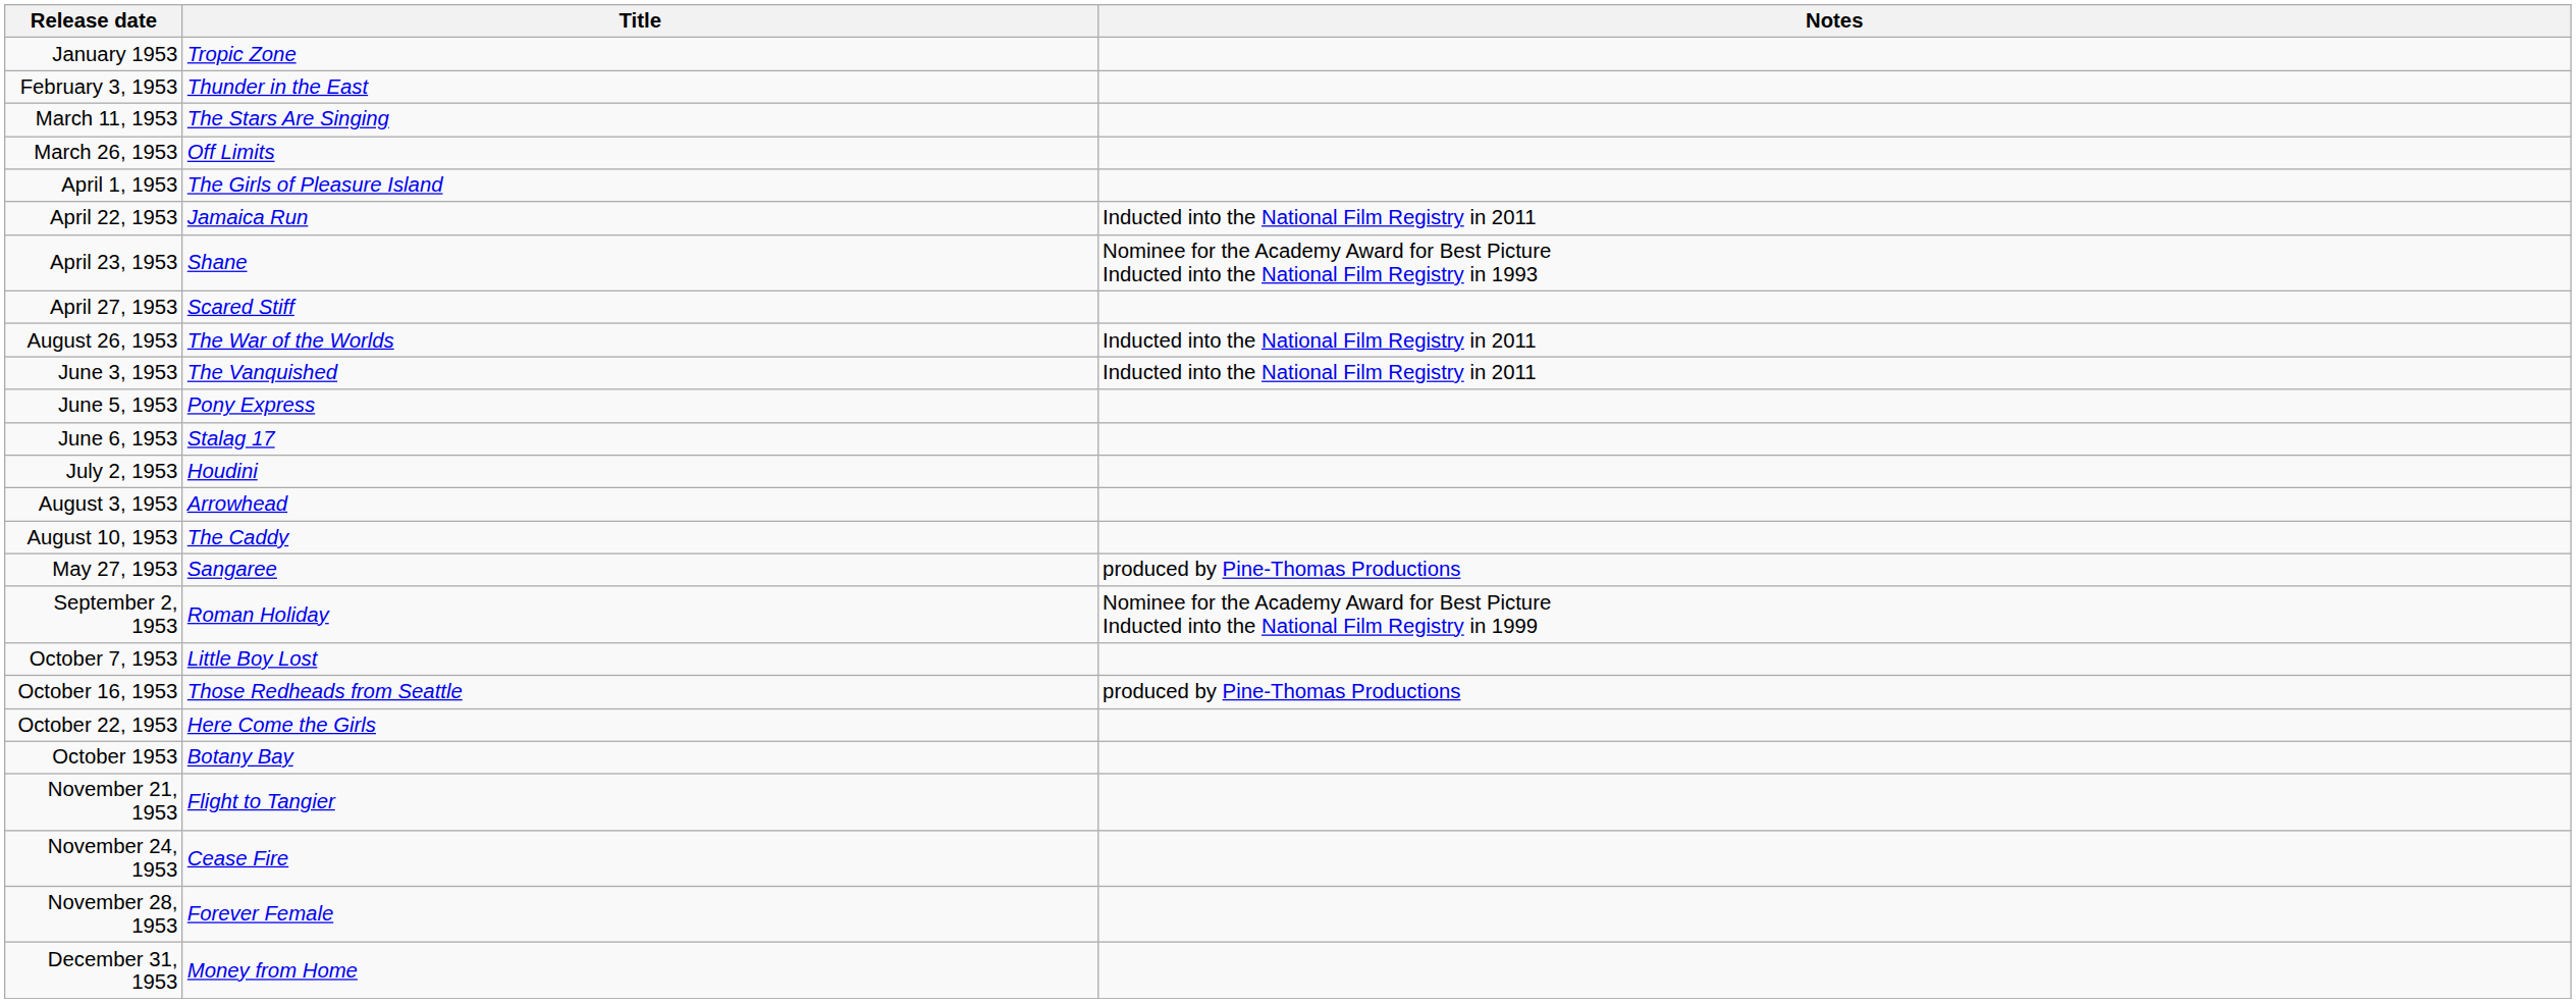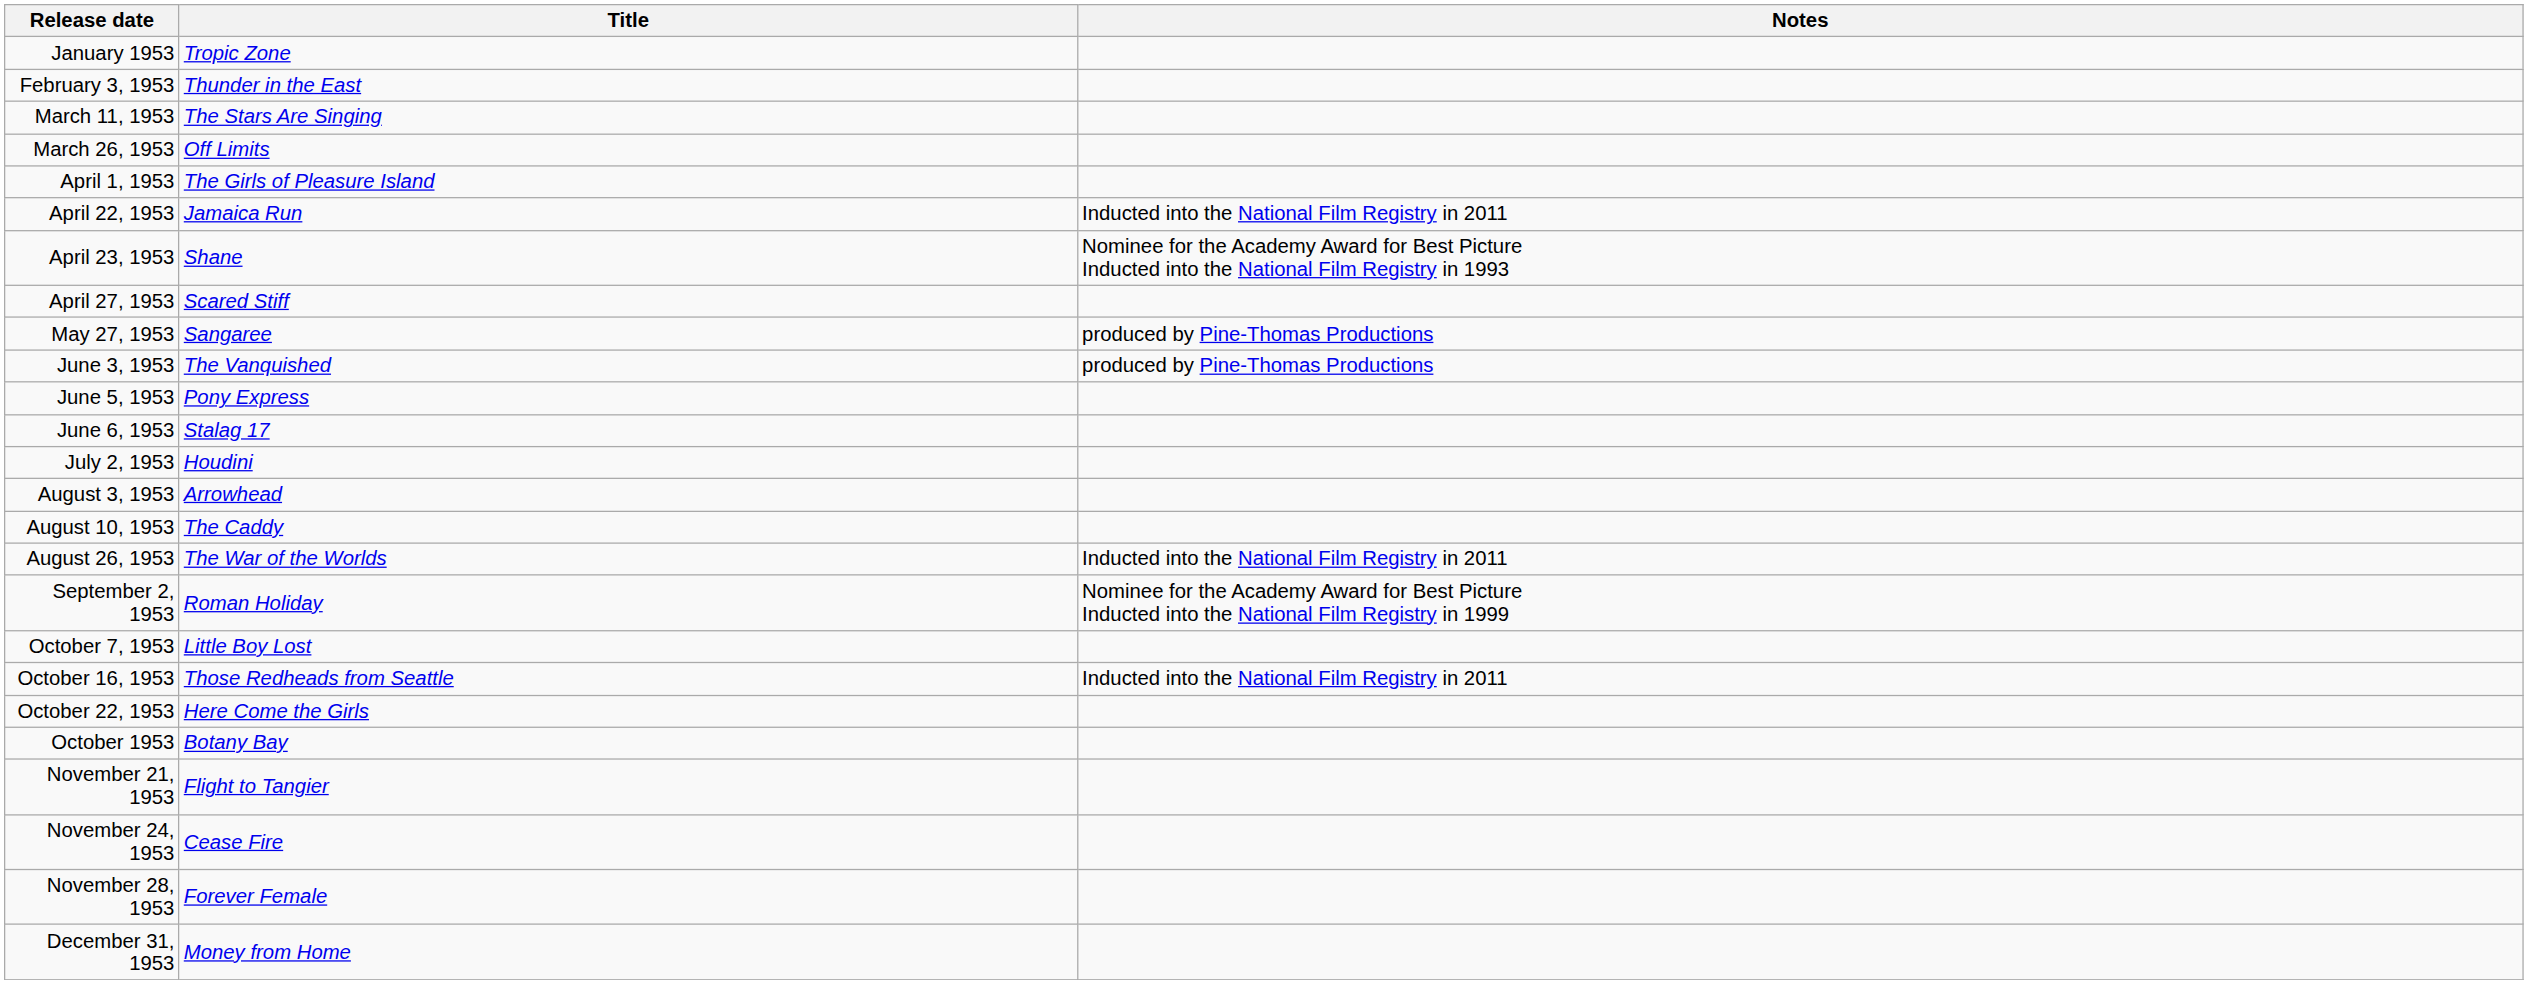 <table class="wikitable sortable" style="width:100%;">
 <tr>
 <th scope="col" style="width:130px;">Release date</th>
 <th>Title</th>
 <th>Notes</th>
 </tr>
 <tr>
 <td style="text-align:right;">January 1953</td>
 <td><em><a href='#'>Tropic Zone</a></em></td>
 </tr>
 <tr>
 <td style="text-align:right;">February 3, 1953</td>
 <td><em><a href='#'>Thunder in the East</a></em></td>
 <td></td>
 </tr>
 <tr>
 <td style="text-align:right;">March 11, 1953</td>
 <td><em><a href='#'>The Stars Are Singing</a></em></td>
 <td></td>
 </tr>
 <tr>
 <td style="text-align:right;">March 26, 1953</td>
 <td><em><a href='#'>Off Limits</a></em></td>
 <td></td>
 </tr>
 <tr>
 <td style="text-align:right;">April 1, 1953</td>
 <td><em><a href='#'>The Girls of Pleasure Island</a></em></td>
 <td></td>
 </tr>
 <tr>
 <td style="text-align:right;">April 22, 1953</td>
 <td><em><a href='#'>Jamaica Run</a></em></td>
 <td>Inducted into the <a href='#'>National Film Registry</a> in 2011</td>
 </tr>
 <tr>
 <td style="text-align:right;">April 23, 1953</td>
 <td><em><a href='#'>Shane</a></em></td>
 <td>Nominee for the Academy Award for Best Picture<br>Inducted into the <a href='#'>National Film Registry</a> in 1993</td>
 </tr>
 <tr>
 <td style="text-align:right;">April 27, 1953</td>
 <td><em><a href='#'>Scared Stiff</a></em></td>
 <td></td>
 </tr>
 <tr>
-<td style="text-align:right;">August 26, 1953</td>
-<td><em><a href='#'>The War of the Worlds</a></em></td>
-<td>Inducted into the <a href='#'>National Film Registry</a> in 2011</td>
+<td style="text-align:right;">May 27, 1953</td>
+<td><em><a href='#'>Sangaree</a></em></td>
+<td>produced by <a href='#'>Pine-Thomas Productions</a></td>
 </tr>
 <tr>
 <td style="text-align:right;">June 3, 1953</td>
 <td><em><a href='#'>The Vanquished</a></em></td>
-<td>Inducted into the <a href='#'>National Film Registry</a> in 2011</td>
+<td>produced by <a href='#'>Pine-Thomas Productions</a></td>
 </tr>
 <tr>
 <td style="text-align:right;">June 5, 1953</td>
 <td><em><a href='#'>Pony Express</a></em></td>
 <td></td>
 </tr>
 <tr>
 <td style="text-align:right;">June 6, 1953</td>
 <td><em><a href='#'>Stalag 17</a></em></td>
 <td></td>
 </tr>
 <tr>
 <td style="text-align:right;">July 2, 1953</td>
 <td><em><a href='#'>Houdini</a></em></td>
 <td></td>
 </tr>
 <tr>
 <td style="text-align:right;">August 3, 1953</td>
 <td><em><a href='#'>Arrowhead</a></em></td>
 <td></td>
 </tr>
 <tr>
 <td style="text-align:right;">August 10, 1953</td>
 <td><em><a href='#'>The Caddy</a></em></td>
 <td></td>
 </tr>
 <tr>
-<td style="text-align:right;">May 27, 1953</td>
-<td><em><a href='#'>Sangaree</a></em></td>
-<td>produced by <a href='#'>Pine-Thomas Productions</a></td>
+<td style="text-align:right;">August 26, 1953</td>
+<td><em><a href='#'>The War of the Worlds</a></em></td>
+<td>Inducted into the <a href='#'>National Film Registry</a> in 2011</td>
 </tr>
 <tr>
 <td style="text-align:right;">September 2, 1953</td>
 <td><em><a href='#'>Roman Holiday</a></em></td>
 <td>Nominee for the Academy Award for Best Picture<br>Inducted into the <a href='#'>National Film Registry</a> in 1999</td>
 </tr>
 <tr>
 <td style="text-align:right;">October 7, 1953</td>
 <td><em><a href='#'>Little Boy Lost</a></em></td>
 <td></td>
 </tr>
 <tr>
 <td style="text-align:right;">October 16, 1953</td>
 <td><em><a href='#'>Those Redheads from Seattle</a></em></td>
-<td>produced by <a href='#'>Pine-Thomas Productions</a></td>
+<td>Inducted into the <a href='#'>National Film Registry</a> in 2011</td>
 </tr>
 <tr>
 <td style="text-align:right;">October 22, 1953</td>
 <td><em><a href='#'>Here Come the Girls</a></em></td>
 <td></td>
 </tr>
 <tr>
 <td style="text-align:right;">October 1953</td>
 <td><em><a href='#'>Botany Bay</a></em></td>
 <td></td>
 </tr>
 <tr>
 <td style="text-align:right;">November 21, 1953</td>
 <td><em><a href='#'>Flight to Tangier</a></em></td>
 <td></td>
 </tr>
 <tr>
 <td style="text-align:right;">November 24, 1953</td>
 <td><em><a href='#'>Cease Fire</a></em></td>
 <td></td>
 </tr>
 <tr>
 <td style="text-align:right;">November 28, 1953</td>
 <td><em><a href='#'>Forever Female</a></em></td>
 <td></td>
 </tr>
 <tr>
 <td style="text-align:right;">December 31, 1953</td>
 <td><em><a href='#'>Money from Home</a></em></td>
 <td></td>
 </tr>
 <tr>
 </tr>
 </table>
